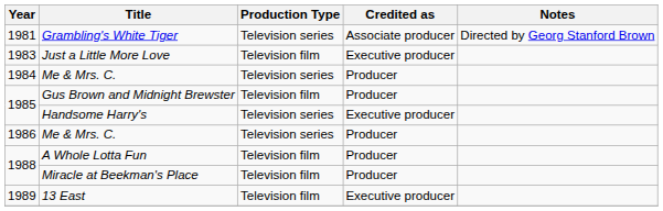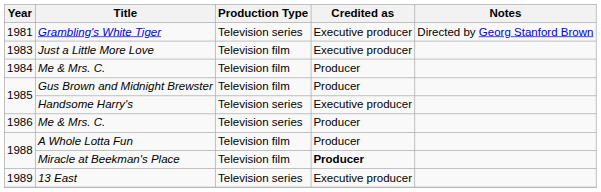 <table class="wikitable sortable">
 <tr>
 <th>Year</th>
 <th>Title</th>
 <th>Production Type</th>
 <th>Credited as</th>
 <th class="unsortable">Notes</th>
 </tr>
 <tr>
 <td>1981</td>
 <td><em><a href='#'>Grambling's White Tiger</a></em></td>
 <td>Television series</td>
-<td>Associate producer </td>
+<td>Executive producer</td>
 <td>Directed by <a href='#'>Georg Stanford Brown</a></td>
 </tr>
 <tr>
 <td>1983</td>
 <td><em>Just a Little More Love</em></td>
 <td>Television film</td>
 <td>Executive producer</td>
 <td></td>
 </tr>
 <tr>
 <td>1984</td>
 <td><em>Me & Mrs. C.</em></td>
-<td>Television series</td>
+<td>Television film</td>
 <td>Producer</td>
 <td></td>
 </tr>
 <tr>
 <td rowspan="2">1985</td>
 <td><em>Gus Brown and Midnight Brewster</em></td>
 <td>Television film</td>
 <td>Producer</td>
 <td></td>
 </tr>
 <tr>
 <td><em>Handsome Harry's</em></td>
 <td>Television series</td>
 <td>Executive producer </td>
 <td></td>
 </tr>
 <tr>
 <td>1986</td>
 <td><em>Me & Mrs. C.</em></td>
 <td>Television series</td>
 <td>Producer</td>
 <td></td>
 </tr>
 <tr>
 <td rowspan="2">1988</td>
 <td><em>A Whole Lotta Fun</em></td>
 <td>Television film</td>
 <td>Producer</td>
 <td></td>
 </tr>
 <tr>
 <td><em>Miracle at Beekman's Place</em></td>
 <td>Television film</td>
-<td>Producer</td>
+<td><strong>Producer</strong></td>
 <td></td>
 </tr>
 <tr>
 <td>1989</td>
 <td><em>13 East</em></td>
-<td>Television film</td>
+<td>Television series</td>
 <td>Executive producer </td>
 <td></td>
 </tr>
 <tr>
 </tr>
 </table>
